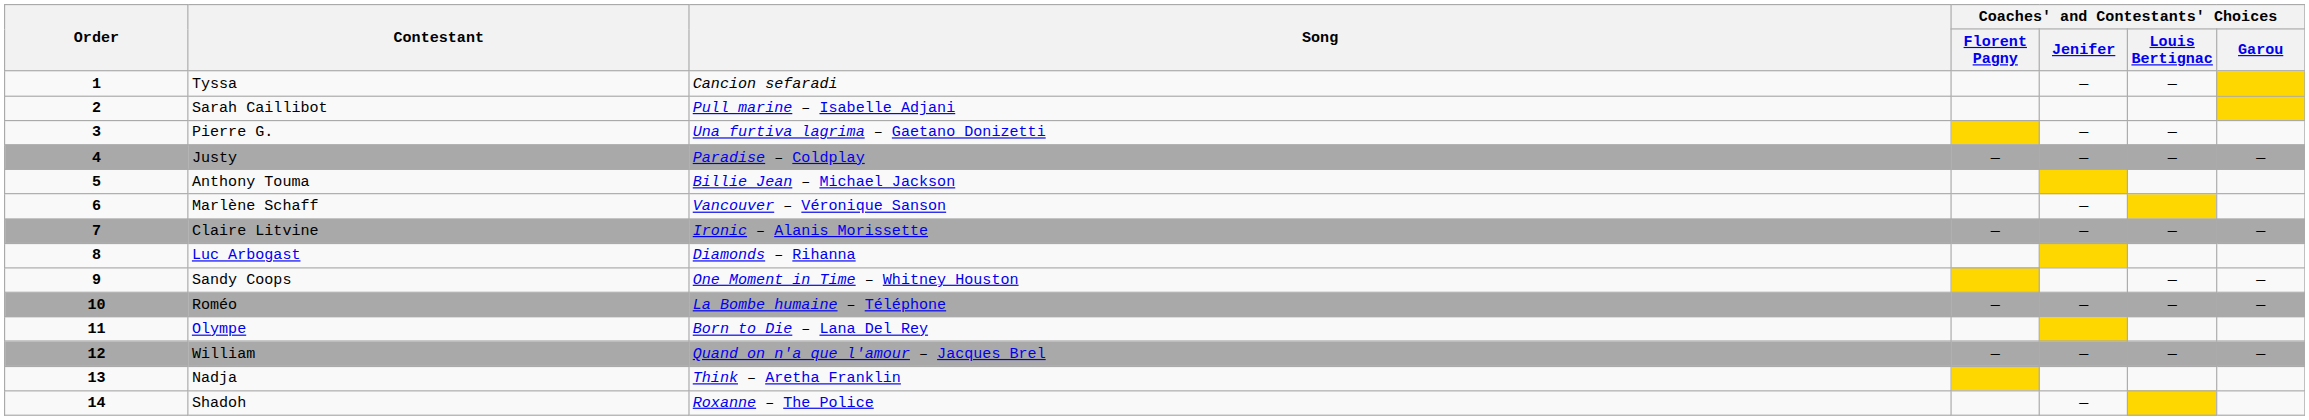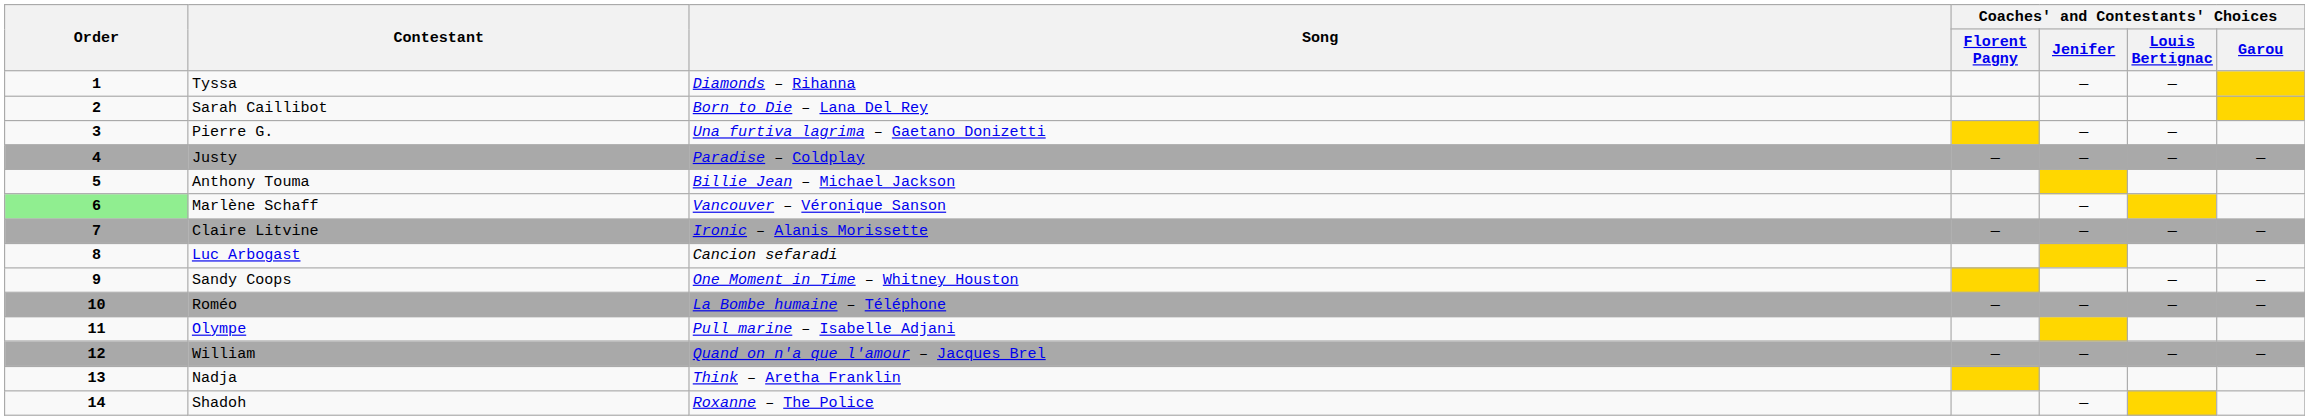 <table class="wikitable" style="width:100%;">
 <tr>
 <th rowspan=2>Order</th>
 <th rowspan=2>Contestant</th>
 <th rowspan=2>Song</th>
 <th colspan=4>Coaches' and Contestants' Choices</th>
 </tr>
 <tr>
 <th width="70"><a href='#'>Florent Pagny</a></th>
 <th width="70"><a href='#'>Jenifer</a></th>
 <th width="70"><a href='#'>Louis Bertignac</a></th>
 <th width="70"><a href='#'>Garou</a></th>
 </tr>
 <tr>
 <td align="center"><strong>1</strong></td>
 <td>Tyssa</td>
-<td><em>Cancion sefaradi</em></td>
+<td><em><a href='#'>Diamonds</a></em> – <a href='#'>Rihanna</a></td>
 <td style="text-align:center;"></td>
 <td align="center">—</td>
 <td align="center">—</td>
 <td style="background:gold;text-align:center;"></td>
 </tr>
 <tr>
 <td align="center"><strong>2</strong></td>
 <td>Sarah Caillibot</td>
-<td><em><a href='#'>Pull marine</a></em> – <a href='#'>Isabelle Adjani</a></td>
+<td><em><a href='#'>Born to Die</a></em> – <a href='#'>Lana Del Rey</a></td>
 <td style="text-align:center;"></td>
 <td style="text-align:center;"></td>
 <td style="text-align:center;"></td>
 <td style="background:gold;text-align:center;"></td>
 </tr>
 <tr>
 <td align="center"><strong>3</strong></td>
 <td>Pierre G.</td>
 <td><em><a href='#'>Una furtiva lagrima</a></em> – <a href='#'>Gaetano Donizetti</a></td>
 <td style="background:gold;text-align:center;"></td>
 <td align="center">—</td>
 <td align="center">—</td>
 <td style="text-align:center;"></td>
 </tr>
 <tr>
 <td style="background:darkgrey;text-align:center;"><strong>4</strong></td>
 <td style="background:darkgrey;text-align:left;">Justy</td>
 <td style="background:darkgrey;text-align:left;"><em><a href='#'>Paradise</a></em> – <a href='#'>Coldplay</a></td>
 <td style="background:darkgrey;text-align:center;">—</td>
 <td style="background:darkgrey;text-align:center;">—</td>
 <td style="background:darkgrey;text-align:center;">—</td>
 <td style="background:darkgrey;text-align:center;">—</td>
 </tr>
 <tr>
 <td align="center"><strong>5</strong></td>
 <td>Anthony Touma</td>
 <td><em><a href='#'>Billie Jean</a></em> – <a href='#'>Michael Jackson</a></td>
 <td style="text-align:center;"></td>
 <td style="background:gold;text-align:center;"></td>
 <td style="text-align:center;"></td>
 <td style="text-align:center;"></td>
 </tr>
 <tr>
-<td align="center"><strong>6</strong></td>
+<td align="center" style="background: lightgreen;"><strong>6</strong></td>
 <td>Marlène Schaff</td>
 <td><em><a href='#'>Vancouver</a></em> – <a href='#'>Véronique Sanson</a></td>
 <td style="text-align:center;"></td>
 <td align="center">—</td>
 <td style="background:gold;text-align:center;"></td>
 <td style="text-align:center;"></td>
 </tr>
 <tr>
 <td style="background:darkgrey;text-align:center;"><strong>7</strong></td>
 <td style="background:darkgrey;text-align:left;">Claire Litvine</td>
 <td style="background:darkgrey;text-align:left;"><em><a href='#'>Ironic</a></em> – <a href='#'>Alanis Morissette</a></td>
 <td style="background:darkgrey;text-align:center;">—</td>
 <td style="background:darkgrey;text-align:center;">—</td>
 <td style="background:darkgrey;text-align:center;">—</td>
 <td style="background:darkgrey;text-align:center;">—</td>
 </tr>
 <tr>
 <td align="center"><strong>8</strong></td>
 <td><a href='#'>Luc Arbogast</a></td>
-<td><em><a href='#'>Diamonds</a></em> – <a href='#'>Rihanna</a></td>
+<td><em>Cancion sefaradi</em></td>
 <td style="text-align:center;"></td>
 <td style="background:gold;text-align:center;"></td>
 <td style="text-align:center;"></td>
 <td style="text-align:center;"></td>
 </tr>
 <tr>
 <td align="center"><strong>9</strong></td>
 <td>Sandy Coops</td>
 <td><em><a href='#'>One Moment in Time</a></em> – <a href='#'>Whitney Houston</a></td>
 <td style="background:gold;text-align:center;"></td>
 <td style="text-align:center;"></td>
 <td align="center">—</td>
 <td align="center">—</td>
 </tr>
 <tr>
 <td style="background:darkgrey;text-align:center;"><strong>10</strong></td>
 <td style="background:darkgrey;text-align:left;">Roméo</td>
 <td style="background:darkgrey;text-align:left;"><em><a href='#'>La Bombe humaine</a></em> – <a href='#'>Téléphone</a></td>
 <td style="background:darkgrey;text-align:center;">—</td>
 <td style="background:darkgrey;text-align:center;">—</td>
 <td style="background:darkgrey;text-align:center;">—</td>
 <td style="background:darkgrey;text-align:center;">—</td>
 </tr>
 <tr>
 <td align="center"><strong>11</strong></td>
 <td><a href='#'>Olympe</a></td>
-<td><em><a href='#'>Born to Die</a></em> – <a href='#'>Lana Del Rey</a></td>
+<td><em><a href='#'>Pull marine</a></em> – <a href='#'>Isabelle Adjani</a></td>
 <td style="text-align:center;"></td>
 <td style="background:gold;text-align:center;"></td>
 <td style="text-align:center;"></td>
 <td style="text-align:center;"></td>
 </tr>
 <tr>
 <td style="background:darkgrey;text-align:center;"><strong>12</strong></td>
 <td style="background:darkgrey;text-align:left;">William</td>
 <td style="background:darkgrey;text-align:left;"><em><a href='#'>Quand on n'a que l'amour</a></em> – <a href='#'>Jacques Brel</a></td>
 <td style="background:darkgrey;text-align:center;">—</td>
 <td style="background:darkgrey;text-align:center;">—</td>
 <td style="background:darkgrey;text-align:center;">—</td>
 <td style="background:darkgrey;text-align:center;">—</td>
 </tr>
 <tr>
 <td align="center"><strong>13</strong></td>
 <td>Nadja</td>
 <td><em><a href='#'>Think</a></em> – <a href='#'>Aretha Franklin</a></td>
 <td style="background:gold;text-align:center;"></td>
 <td style="text-align:center;"></td>
 <td style="text-align:center;"></td>
 <td style="text-align:center;"></td>
 </tr>
 <tr>
 <td align="center"><strong>14</strong></td>
 <td>Shadoh</td>
 <td><em><a href='#'>Roxanne</a></em> – <a href='#'>The Police</a></td>
 <td style="text-align:center;"></td>
 <td align="center">—</td>
 <td style="background:gold;text-align:center;"></td>
 <td style="text-align:center;"></td>
 </tr>
 </table>
